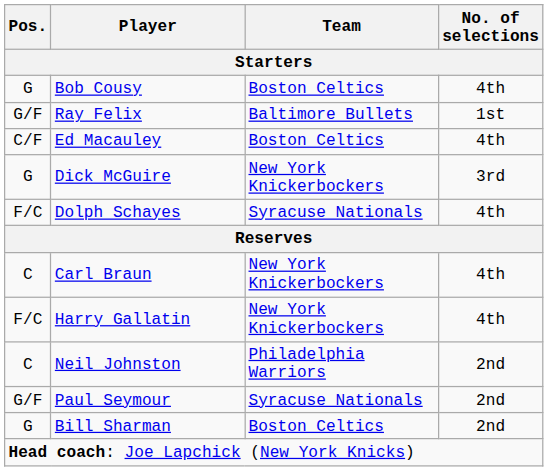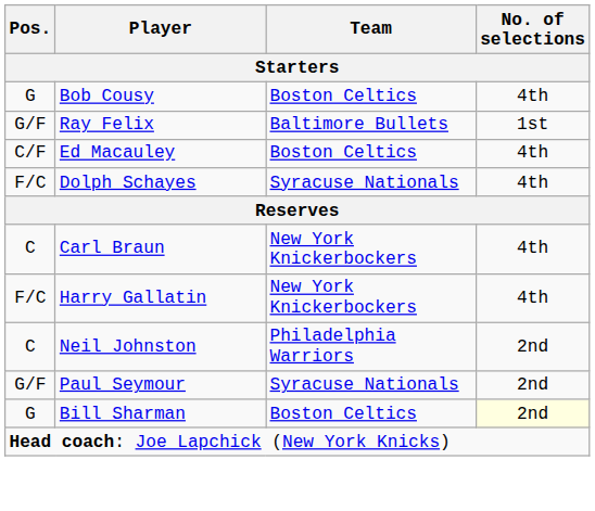 <table class="wikitable">
 <tr>
 <th scope="col" width="30px">Pos.</th>
 <th scope="col" width="150px">Player</th>
 <th scope="col" width="150px">Team</th>
 <th scope="col" width="75px">No. of selections</th>
 </tr>
 <tr>
 <th scope="col" colspan="4">Starters</th>
 </tr>
 <tr>
 <td style="text-align:center">G</td>
 <td><a href='#'>Bob Cousy</a></td>
 <td><a href='#'>Boston Celtics</a></td>
 <td style="text-align:center">4th</td>
 </tr>
 <tr>
 <td style="text-align:center">G/F</td>
 <td><a href='#'>Ray Felix</a></td>
 <td><a href='#'>Baltimore Bullets</a></td>
 <td style="text-align:center">1st</td>
 </tr>
 <tr>
 <td style="text-align:center">C/F</td>
 <td><a href='#'>Ed Macauley</a></td>
 <td><a href='#'>Boston Celtics</a></td>
 <td style="text-align:center">4th</td>
-</tr>
-<tr>
-<td style="text-align:center">G</td>
-<td><a href='#'>Dick McGuire</a></td>
-<td><a href='#'>New York Knickerbockers</a></td>
-<td style="text-align:center">3rd</td>
 </tr>
 <tr>
 <td style="text-align:center">F/C</td>
 <td><a href='#'>Dolph Schayes</a></td>
 <td><a href='#'>Syracuse Nationals</a></td>
 <td style="text-align:center">4th</td>
 </tr>
 <tr>
 <th scope="col" colspan="4">Reserves</th>
 </tr>
 <tr>
 <td style="text-align:center">C</td>
 <td><a href='#'>Carl Braun</a></td>
 <td><a href='#'>New York Knickerbockers</a></td>
 <td style="text-align:center">4th</td>
 </tr>
 <tr>
 <td style="text-align:center">F/C</td>
 <td><a href='#'>Harry Gallatin</a></td>
 <td><a href='#'>New York Knickerbockers</a></td>
 <td style="text-align:center">4th</td>
 </tr>
 <tr>
 <td style="text-align:center">C</td>
 <td><a href='#'>Neil Johnston</a></td>
 <td><a href='#'>Philadelphia Warriors</a></td>
 <td style="text-align:center">2nd</td>
 </tr>
 <tr>
 <td style="text-align:center">G/F</td>
 <td><a href='#'>Paul Seymour</a></td>
 <td><a href='#'>Syracuse Nationals</a></td>
 <td style="text-align:center">2nd</td>
 </tr>
 <tr>
 <td style="text-align:center">G</td>
 <td><a href='#'>Bill Sharman</a></td>
 <td><a href='#'>Boston Celtics</a></td>
-<td style="text-align:center">2nd</td>
+<td style="background: lightyellow; text-align:center">2nd</td>
 </tr>
 <tr>
 <td colspan="4"><strong>Head coach</strong>: <a href='#'>Joe Lapchick</a> (<a href='#'>New York Knicks</a>)</td>
 </tr>
 </table>
